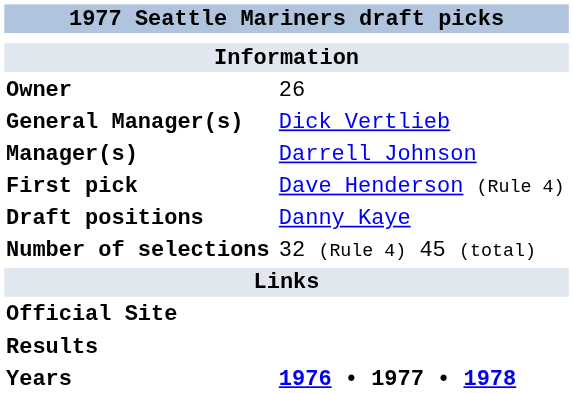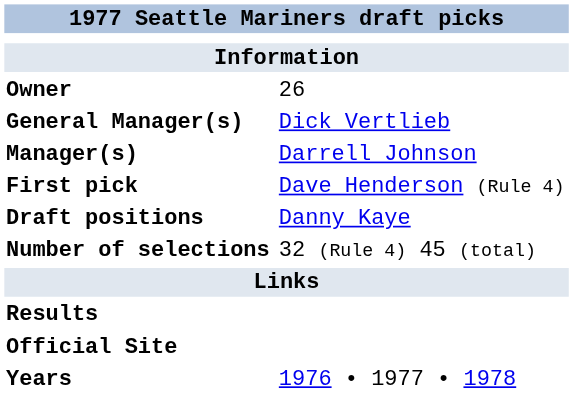 <table class="toccolours" style="float: right; clear: right; margin: 0 0 1em 1em; width: 26em;">
 <tr style="text-align:center;">
 <th colspan="2" style="text-align: center; background-color: LightSteelBlue;">1977 Seattle Mariners draft picks</th>
 </tr>
 <tr>
 <td colspan="2" style="text-align: center"></td>
 </tr>
 <tr>
 <th style="background: #E0E7EF;" colspan="2">Information</th>
 </tr>
 <tr>
 <td><strong>Owner</strong></td>
 <td>26 </td>
 </tr>
 <tr>
 <td style="vertical-align: top;"><strong>General Manager(s)</strong></td>
 <td><a href='#'>Dick Vertlieb</a></td>
 </tr>
 <tr>
 <td style="vertical-align: top;"><strong>Manager(s)</strong></td>
 <td><a href='#'>Darrell Johnson</a></td>
 </tr>
 <tr>
 <td style="vertical-align: top;"><strong>First pick</strong></td>
 <td><a href='#'>Dave Henderson</a> <small>(Rule 4)</small></td>
 </tr>
 <tr>
 <td style="vertical-align: top;"><strong>Draft positions</strong></td>
 <td><a href='#'>Danny Kaye</a></td>
 </tr>
 <tr>
 <td style="vertical-align: middle;"><strong>Number of selections</strong></td>
 <td>32 <small>(Rule 4)</small> 45 <small>(total)</small></td>
 </tr>
 <tr>
 <th style="background: #E0E7EF;" colspan="2">Links</th>
 </tr>
 <tr>
+<td style="vertical-align: top;"><strong>Results</strong></td>
+<td></td>
+</tr>
+<tr>
 <td style="vertical-align: top;"><strong>Official Site</strong></td>
 <td> </td>
 </tr>
 <tr>
-<td style="vertical-align: top;"><strong>Results</strong></td>
-<td></td>
-</tr>
-<tr>
 <td style="vertical-align: top;"><strong>Years</strong></td>
-<td><strong><a href='#'>1976</a> • 1977 • <a href='#'>1978</a></strong></td>
+<td><a href='#'>1976</a> • 1977 • <a href='#'>1978</a></td>
 </tr>
 </table>
